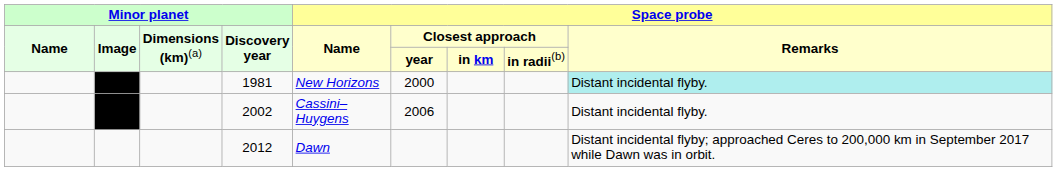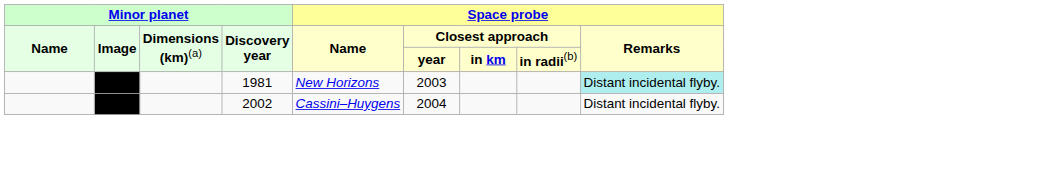 <table class="wikitable sortable">
 <tr>
 <th colspan=4 style="background-color: #ccffcc;"><a href='#'>Minor planet</a></th>
 <th colspan=5 style="background-color: #FFFF99;"><a href='#'>Space probe</a></th>
 </tr>
 <tr>
 <th rowspan=2 style="background-color: #E5FFE5;" width=100>Name</th>
 <th rowspan=2 style="background-color: #E5FFE5;" class="unsortable">Image</th>
 <th rowspan=2 style="background-color: #E5FFE5; font-weight: normal;" data-sort-type="number"><strong>Dimensions<br>(km)</strong><sup>(a)</sup></th>
 <th rowspan=2 style="background-color: #E5FFE5;">Discovery<br>year</th>
 <th rowspan=2 style="background-color: #ffffcc;">Name</th>
 <th colspan=3 style="background-color: #ffffcc;" data-sort-type="number">Closest approach</th>
 <th rowspan=2 style="background-color: #ffffcc;" class="unsortable">Remarks</th>
 </tr>
 <tr>
 <th width=60 style="background-color: #ffffcc;" data-sort-type="number">year</th>
 <th width=60 style="background-color: #ffffcc;">in <a href='#'>km</a></th>
 <th width=60 style="background-color: #ffffcc; font-weight: normal;"><strong>in radii</strong><sup>(b)</sup></th>
 </tr>
 <tr>
 <td></td>
 <td bgcolor=black></td>
 <td align=center></td>
 <td align=center>1981</td>
 <td><em><a href='#'>New Horizons</a></em></td>
-<td align=center>2000</td>
+<td align=center>2003</td>
 <td align=right></td>
 <td align=right></td>
 <td style="background: paleturquoise;">Distant incidental flyby.</td>
 </tr>
 <tr>
 <td></td>
 <td bgcolor=black></td>
 <td align=center></td>
 <td align=center>2002</td>
 <td><em><a href='#'>Cassini–Huygens</a></em></td>
-<td align=center>2006</td>
+<td align=center>2004</td>
 <td align=right></td>
 <td align=right></td>
 <td>Distant incidental flyby.</td>
 </tr>
-<tr>
-<td></td>
-<td></td>
-<td align=center></td>
-<td align=center>2012</td>
-<td><em><a href='#'>Dawn</a></em></td>
-<td align=center></td>
-<td align=right></td>
-<td align=right></td>
-<td>Distant incidental flyby; approached Ceres to 200,000 km in September 2017 while Dawn was in orbit.</td>
-</tr>
 </table>
